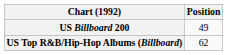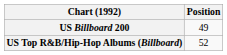 <table class="wikitable sortable plainrowheaders" style="text-align:center">
 <tr>
 <th scope="col">Chart (1992)</th>
 <th scope="col">Position</th>
 </tr>
 <tr>
 <th scope="row">US <em>Billboard</em> 200</th>
 <td>49</td>
 </tr>
 <tr>
 <th scope="row">US Top R&B/Hip-Hop Albums (<em>Billboard</em>)</th>
-<td>62</td>
+<td>52</td>
 </tr>
 </table>
